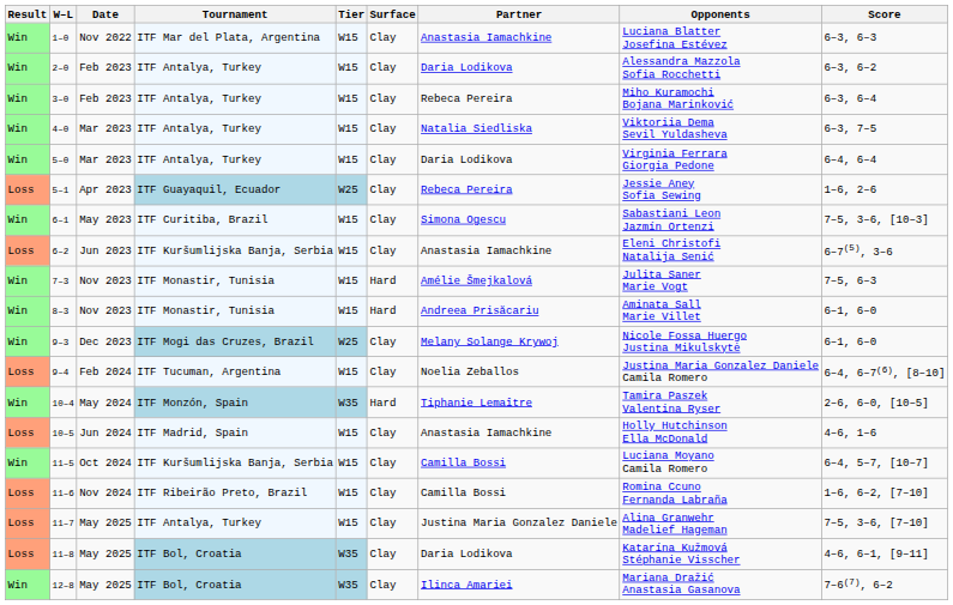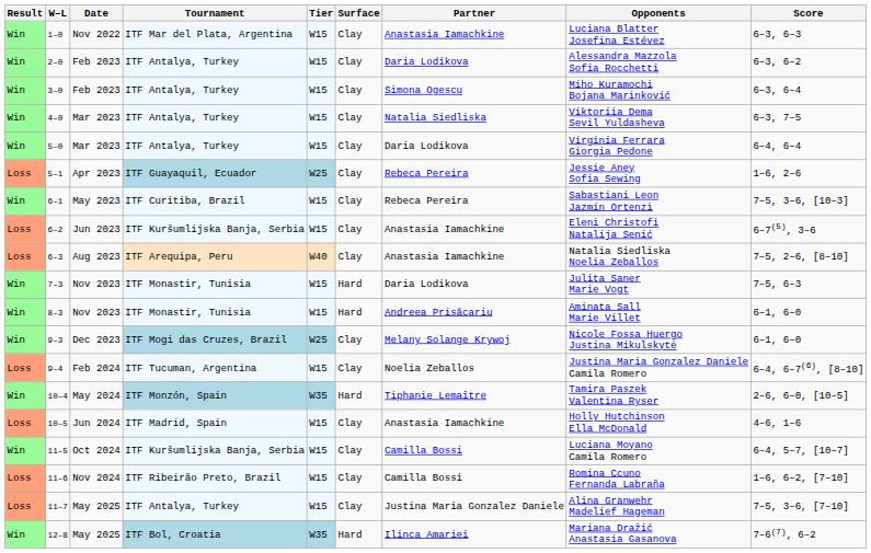 <table class="sortable wikitable">
 <tr>
 <th>Result</th>
 <th class="unsortable">W–L</th>
 <th>Date</th>
 <th>Tournament</th>
 <th>Tier</th>
 <th>Surface</th>
 <th>Partner</th>
 <th>Opponents</th>
 <th class="unsortable">Score</th>
 </tr>
 <tr>
 <td style="background:#98fb98;">Win</td>
 <td><small>1–0</small></td>
 <td>Nov 2022</td>
 <td style="background:#f0f8ff;">ITF Mar del Plata, Argentina</td>
 <td style="background:#f0f8ff;">W15</td>
 <td>Clay</td>
 <td> <a href='#'>Anastasia Iamachkine</a></td>
 <td> <a href='#'>Luciana Blatter</a><br> <a href='#'>Josefina Estévez</a></td>
 <td>6–3, 6–3</td>
 </tr>
 <tr>
 <td style="background:#98fb98;">Win</td>
 <td><small>2–0</small></td>
 <td>Feb 2023</td>
 <td style="background:#f0f8ff;">ITF Antalya, Turkey</td>
 <td style="background:#f0f8ff;">W15</td>
 <td>Clay</td>
 <td> <a href='#'>Daria Lodikova</a></td>
 <td> <a href='#'>Alessandra Mazzola</a> <br> <a href='#'>Sofia Rocchetti</a></td>
 <td>6–3, 6–2</td>
 </tr>
 <tr>
 <td style="background:#98fb98;">Win</td>
 <td><small>3–0</small></td>
 <td>Feb 2023</td>
 <td style="background:#f0f8ff;">ITF Antalya, Turkey</td>
 <td style="background:#f0f8ff;">W15</td>
 <td>Clay</td>
-<td> Rebeca Pereira</td>
+<td> <a href='#'>Simona Ogescu</a></td>
 <td> <a href='#'>Miho Kuramochi</a> <br>  <a href='#'>Bojana Marinković</a></td>
 <td>6–3, 6–4</td>
 </tr>
 <tr>
 <td style="background:#98fb98;">Win</td>
 <td><small>4–0</small></td>
 <td>Mar 2023</td>
 <td style="background:#f0f8ff;">ITF Antalya, Turkey</td>
 <td style="background:#f0f8ff;">W15</td>
 <td>Clay</td>
 <td> <a href='#'>Natalia Siedliska</a></td>
 <td> <a href='#'>Viktoriia Dema</a> <br>  <a href='#'>Sevil Yuldasheva</a></td>
 <td>6–3, 7–5</td>
 </tr>
 <tr>
 <td style="background:#98fb98;">Win</td>
 <td><small>5–0</small></td>
 <td>Mar 2023</td>
 <td style="background:#f0f8ff;">ITF Antalya, Turkey</td>
 <td style="background:#f0f8ff;">W15</td>
 <td>Clay</td>
 <td> Daria Lodikova</td>
 <td> <a href='#'>Virginia Ferrara</a> <br>  <a href='#'>Giorgia Pedone</a></td>
 <td>6–4, 6–4</td>
 </tr>
 <tr>
 <td style="background:#ffa07a;">Loss</td>
 <td><small>5–1</small></td>
 <td>Apr 2023</td>
 <td style="background:lightblue;">ITF Guayaquil, Ecuador</td>
 <td style="background:lightblue;">W25</td>
 <td>Clay</td>
 <td> <a href='#'>Rebeca Pereira</a></td>
 <td> <a href='#'>Jessie Aney</a> <br> <a href='#'>Sofia Sewing</a></td>
 <td>1–6, 2–6</td>
 </tr>
 <tr>
 <td style="background:#98fb98;">Win</td>
 <td><small>6–1</small></td>
 <td>May 2023</td>
 <td style="background:#f0f8ff;">ITF Curitiba, Brazil</td>
 <td style="background:#f0f8ff;">W15</td>
 <td>Clay</td>
-<td> <a href='#'>Simona Ogescu</a></td>
+<td> Rebeca Pereira</td>
 <td> <a href='#'>Sabastiani Leon</a> <br>  <a href='#'>Jazmín Ortenzi</a></td>
 <td>7–5, 3–6, [10–3]</td>
 </tr>
 <tr>
 <td style="background:#ffa07a;">Loss</td>
 <td><small>6–2</small></td>
 <td>Jun 2023</td>
 <td style="background:#f0f8ff;">ITF Kuršumlijska Banja, Serbia</td>
 <td style="background:#f0f8ff;">W15</td>
 <td>Clay</td>
 <td> Anastasia Iamachkine</td>
 <td> <a href='#'>Eleni Christofi</a> <br> <a href='#'>Natalija Senić</a></td>
 <td>6–7<sup>(5)</sup>, 3–6</td>
 </tr>
 <tr>
+<td style="background:#ffa07a;">Loss</td>
+<td><small>6–3</small></td>
+<td>Aug 2023</td>
+<td style="background:#ffe4c4;">ITF Arequipa, Peru</td>
+<td style="background:#ffe4c4;">W40</td>
+<td>Clay</td>
+<td> Anastasia Iamachkine</td>
+<td> Natalia Siedliska <br> <a href='#'>Noelia Zeballos</a></td>
+<td>7–5, 2–6, [8–10]</td>
+</tr>
+<tr>
 <td style="background:#98fb98;">Win</td>
 <td><small>7–3</small></td>
 <td>Nov 2023</td>
 <td style="background:#f0f8ff;">ITF Monastir, Tunisia</td>
 <td style="background:#f0f8ff;">W15</td>
 <td>Hard</td>
-<td> <a href='#'>Amélie Šmejkalová</a></td>
+<td> Daria Lodikova</td>
 <td> <a href='#'>Julita Saner</a> <br> <a href='#'>Marie Vogt</a></td>
 <td>7–5, 6–3</td>
 </tr>
 <tr>
 <td style="background:#98fb98;">Win</td>
 <td><small>8–3</small></td>
 <td>Nov 2023</td>
 <td style="background:#f0f8ff;">ITF Monastir, Tunisia</td>
 <td style="background:#f0f8ff;">W15</td>
 <td>Hard</td>
 <td> <a href='#'>Andreea Prisăcariu</a></td>
 <td> <a href='#'>Aminata Sall</a> <br> <a href='#'>Marie Villet</a></td>
 <td>6–1, 6–0</td>
 </tr>
 <tr>
 <td style="background:#98fb98;">Win</td>
 <td><small>9–3</small></td>
 <td>Dec 2023</td>
 <td style="background:lightblue;">ITF Mogi das Cruzes, Brazil</td>
 <td style="background:lightblue;">W25</td>
 <td>Clay</td>
 <td> <a href='#'>Melany Solange Krywoj</a></td>
 <td> <a href='#'>Nicole Fossa Huergo</a> <br> <a href='#'>Justina Mikulskytė</a></td>
 <td>6–1, 6–0</td>
 </tr>
 <tr>
 <td style="background:#ffa07a;">Loss</td>
 <td><small>9–4</small></td>
 <td>Feb 2024</td>
 <td style="background:#f0f8ff;">ITF Tucuman, Argentina</td>
 <td style="background:#f0f8ff;">W15</td>
 <td>Clay</td>
 <td> Noelia Zeballos</td>
 <td> <a href='#'>Justina Maria Gonzalez Daniele</a> <br> Camila Romero</td>
 <td>6–4, 6–7<sup>(6)</sup>, [8–10]</td>
 </tr>
 <tr>
 <td style="background:#98fb98;">Win</td>
 <td><small>10–4</small></td>
 <td>May 2024</td>
 <td style="background:lightblue;">ITF Monzón, Spain</td>
 <td style="background:lightblue;">W35</td>
 <td>Hard</td>
 <td> <a href='#'>Tiphanie Lemaître</a></td>
 <td> <a href='#'>Tamira Paszek</a> <br> <a href='#'>Valentina Ryser</a></td>
 <td>2–6, 6–0, [10–5]</td>
 </tr>
 <tr>
 <td style="background:#ffa07a;">Loss</td>
 <td><small>10–5</small></td>
 <td>Jun 2024</td>
 <td style="background:#f0f8ff;">ITF Madrid, Spain</td>
 <td style="background:#f0f8ff;">W15</td>
 <td>Clay</td>
 <td> Anastasia Iamachkine</td>
 <td> <a href='#'>Holly Hutchinson</a><br> <a href='#'>Ella McDonald</a></td>
 <td>4–6, 1–6</td>
 </tr>
 <tr>
 <td style="background:#98fb98;">Win</td>
 <td><small>11–5</small></td>
 <td>Oct 2024</td>
 <td style="background:#f0f8ff;">ITF Kuršumlijska Banja, Serbia</td>
 <td style="background:#f0f8ff;">W15</td>
 <td>Clay</td>
 <td> <a href='#'>Camilla Bossi</a></td>
 <td> <a href='#'>Luciana Moyano</a> <br> Camila Romero</td>
 <td>6–4, 5–7, [10–7]</td>
 </tr>
 <tr>
 <td style="background:#ffa07a;">Loss</td>
 <td><small>11–6</small></td>
 <td>Nov 2024</td>
 <td style="background:#f0f8ff;">ITF Ribeirão Preto, Brazil</td>
 <td style="background:#f0f8ff;">W15</td>
 <td>Clay</td>
 <td> Camilla Bossi</td>
 <td> <a href='#'>Romina Ccuno</a> <br> <a href='#'>Fernanda Labraña</a></td>
 <td>1–6, 6–2, [7–10]</td>
 </tr>
 <tr>
 <td style="background:#ffa07a;">Loss</td>
 <td><small>11–7</small></td>
 <td>May 2025</td>
 <td style="background:#f0f8ff;">ITF Antalya, Turkey</td>
 <td style="background:#f0f8ff;">W15</td>
 <td>Clay</td>
 <td> Justina Maria Gonzalez Daniele</td>
 <td> <a href='#'>Alina Granwehr</a> <br> <a href='#'>Madelief Hageman</a></td>
 <td>7–5, 3–6, [7–10]</td>
 </tr>
 <tr>
-<td style="background:#ffa07a;">Loss</td>
-<td><small>11–8</small></td>
-<td>May 2025</td>
-<td style="background:lightblue;">ITF Bol, Croatia</td>
-<td style="background:lightblue;">W35</td>
-<td>Clay</td>
-<td> Daria Lodikova</td>
-<td> <a href='#'>Katarína Kužmová</a> <br> <a href='#'>Stéphanie Visscher</a></td>
-<td>4–6, 6–1, [9–11]</td>
-</tr>
-<tr>
 <td style="background:#98fb98;">Win</td>
 <td><small>12–8</small></td>
 <td>May 2025</td>
 <td style="background:lightblue;">ITF Bol, Croatia</td>
 <td style="background:lightblue;">W35</td>
-<td>Clay</td>
+<td>Hard</td>
 <td> <a href='#'>Ilinca Amariei</a></td>
 <td> <a href='#'>Mariana Dražić</a> <br>  <a href='#'>Anastasia Gasanova</a></td>
 <td>7–6<sup>(7)</sup>, 6–2</td>
 </tr>
 </table>
